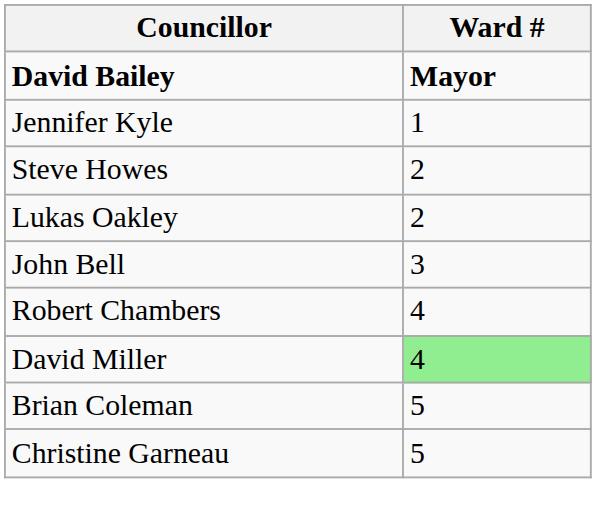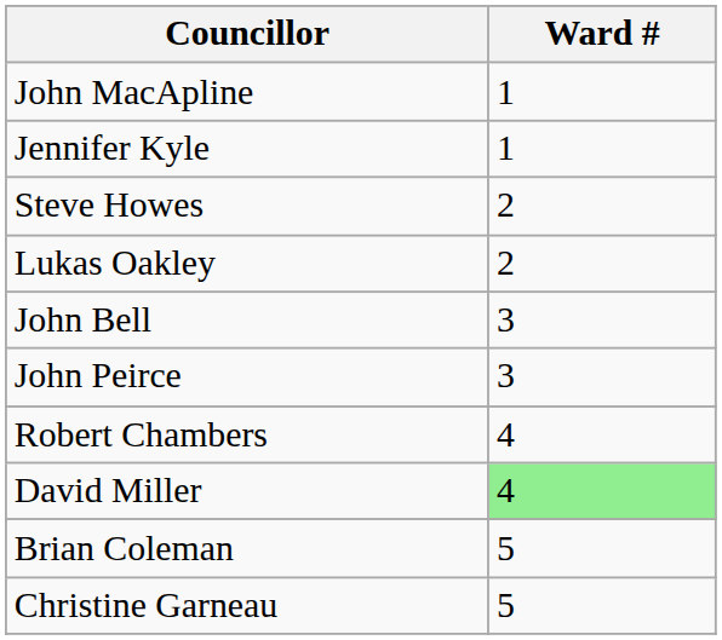 <table class="wikitable sortable" width="25%">
 <tr>
 <th>Councillor</th>
 <th>Ward #</th>
 </tr>
 <tr>
-<td><strong>David Bailey</strong></td>
-<td><strong>Mayor</strong></td>
+<td>John MacApline</td>
+<td>1</td>
 </tr>
 <tr>
 <td>Jennifer Kyle</td>
 <td>1</td>
 </tr>
 <tr>
 <td>Steve Howes</td>
 <td>2</td>
 </tr>
 <tr>
 <td>Lukas Oakley</td>
 <td>2</td>
 </tr>
 <tr>
 <td>John Bell</td>
+<td>3</td>
+</tr>
+<tr>
+<td>John Peirce</td>
 <td>3</td>
 </tr>
 <tr>
 <td>Robert Chambers</td>
 <td>4</td>
 </tr>
 <tr>
 <td>David Miller</td>
 <td style="background: lightgreen;">4</td>
 </tr>
 <tr>
 <td>Brian Coleman</td>
 <td>5</td>
 </tr>
 <tr>
 <td>Christine Garneau</td>
 <td>5</td>
 </tr>
 </table>
